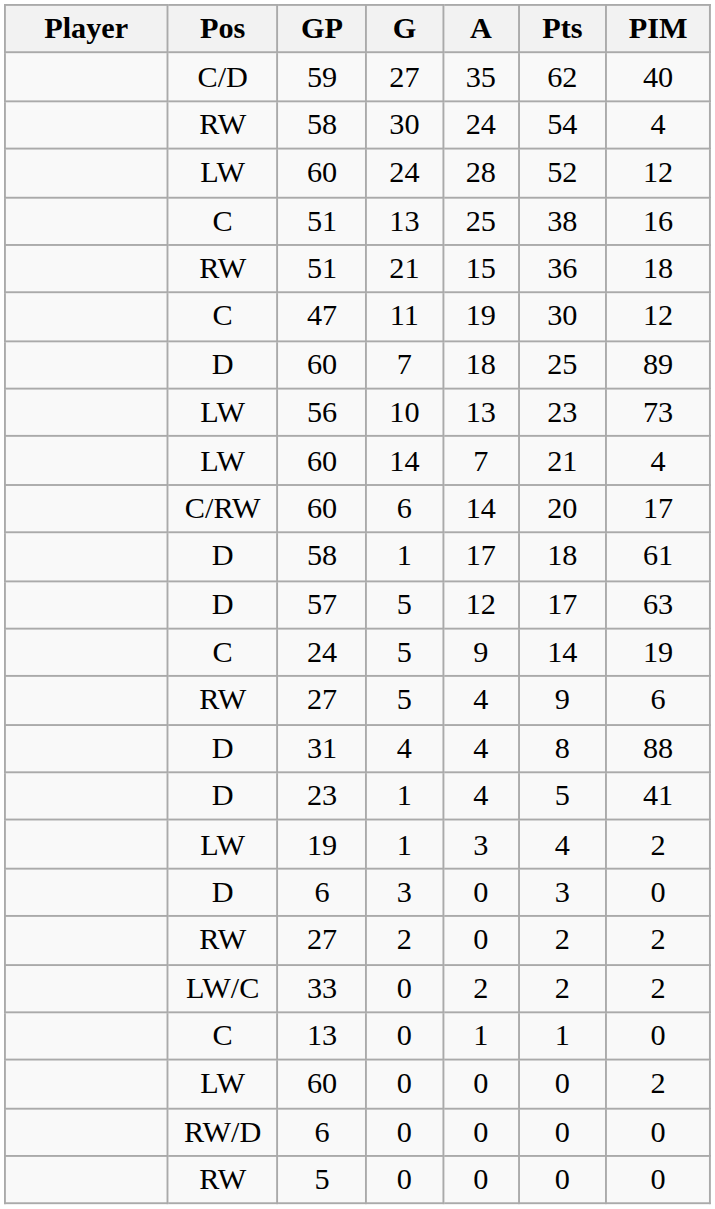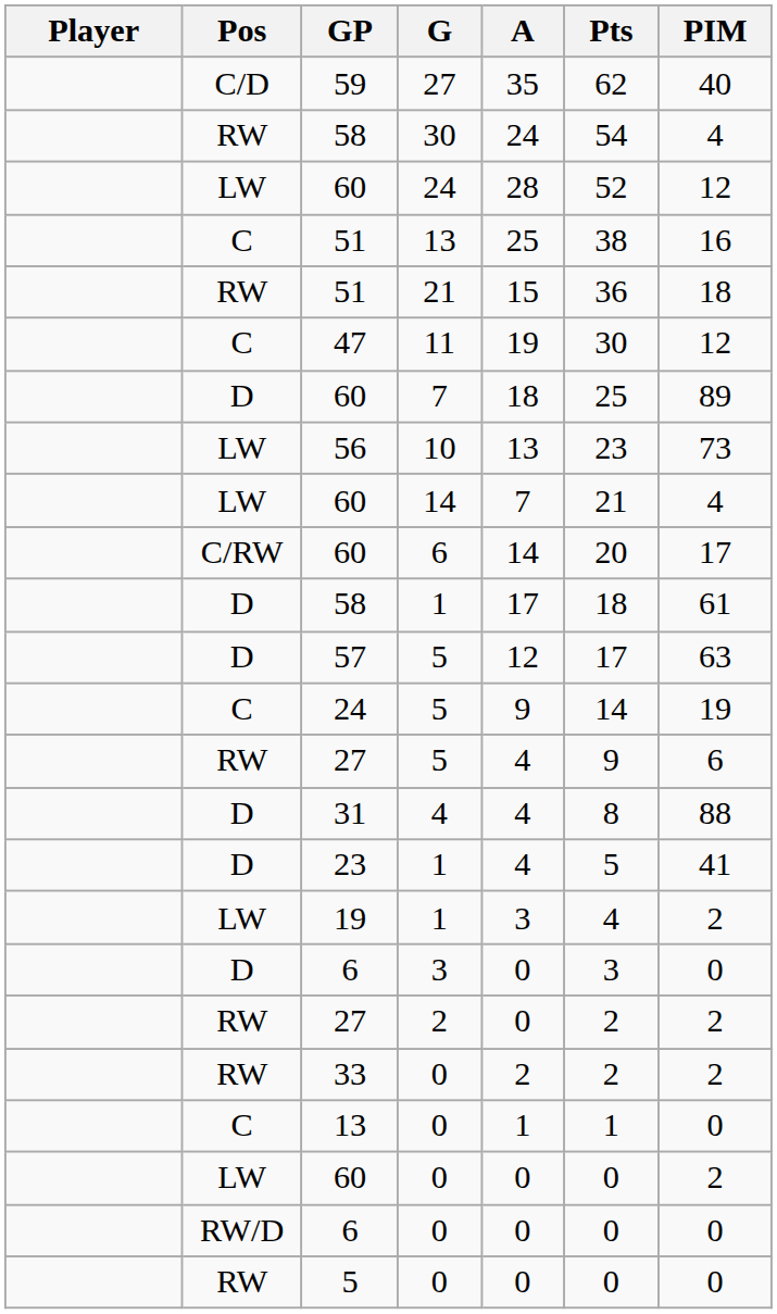 <table class="wikitable sortable" width="60%">
 <tr ALIGN="center">
 <th bgcolor="#DDDDFF" width="10%">Player</th>
 <th bgcolor="#DDDDFF" width="3%" title="Position">Pos</th>
 <th bgcolor="#DDDDFF" width="5%" title="Games played">GP</th>
 <th bgcolor="#DDDDFF" width="5%" title="Goals">G</th>
 <th bgcolor="#DDDDFF" width="5%" title="Assists">A</th>
 <th bgcolor="#DDDDFF" width="5%" title="Points">Pts</th>
 <th bgcolor="#DDDDFF" width="5%" title="Penalties in Minutes">PIM</th>
 </tr>
 <tr align="center">
 <td align="right"></td>
 <td>C/D</td>
 <td>59</td>
 <td>27</td>
 <td>35</td>
 <td>62</td>
 <td>40</td>
 </tr>
 <tr align="center">
 <td align="right"></td>
 <td>RW</td>
 <td>58</td>
 <td>30</td>
 <td>24</td>
 <td>54</td>
 <td>4</td>
 </tr>
 <tr align="center">
 <td align="right"></td>
 <td>LW</td>
 <td>60</td>
 <td>24</td>
 <td>28</td>
 <td>52</td>
 <td>12</td>
 </tr>
 <tr align="center">
 <td align="right"></td>
 <td>C</td>
 <td>51</td>
 <td>13</td>
 <td>25</td>
 <td>38</td>
 <td>16</td>
 </tr>
 <tr align="center">
 <td align="right"></td>
 <td>RW</td>
 <td>51</td>
 <td>21</td>
 <td>15</td>
 <td>36</td>
 <td>18</td>
 </tr>
 <tr align="center">
 <td align="right"></td>
 <td>C</td>
 <td>47</td>
 <td>11</td>
 <td>19</td>
 <td>30</td>
 <td>12</td>
 </tr>
 <tr align="center">
 <td align="right"></td>
 <td>D</td>
 <td>60</td>
 <td>7</td>
 <td>18</td>
 <td>25</td>
 <td>89</td>
 </tr>
 <tr align="center">
 <td align="right"></td>
 <td>LW</td>
 <td>56</td>
 <td>10</td>
 <td>13</td>
 <td>23</td>
 <td>73</td>
 </tr>
 <tr align="center">
 <td align="right"></td>
 <td>LW</td>
 <td>60</td>
 <td>14</td>
 <td>7</td>
 <td>21</td>
 <td>4</td>
 </tr>
 <tr align="center">
 <td align="right"></td>
 <td>C/RW</td>
 <td>60</td>
 <td>6</td>
 <td>14</td>
 <td>20</td>
 <td>17</td>
 </tr>
 <tr align="center">
 <td align="right"></td>
 <td>D</td>
 <td>58</td>
 <td>1</td>
 <td>17</td>
 <td>18</td>
 <td>61</td>
 </tr>
 <tr align="center">
 <td align="right"></td>
 <td>D</td>
 <td>57</td>
 <td>5</td>
 <td>12</td>
 <td>17</td>
 <td>63</td>
 </tr>
 <tr align="center">
 <td align="right"></td>
 <td>C</td>
 <td>24</td>
 <td>5</td>
 <td>9</td>
 <td>14</td>
 <td>19</td>
 </tr>
 <tr align="center">
 <td align="right"></td>
 <td>RW</td>
 <td>27</td>
 <td>5</td>
 <td>4</td>
 <td>9</td>
 <td>6</td>
 </tr>
 <tr align="center">
 <td align="right"></td>
 <td>D</td>
 <td>31</td>
 <td>4</td>
 <td>4</td>
 <td>8</td>
 <td>88</td>
 </tr>
 <tr align="center">
 <td align="right"></td>
 <td>D</td>
 <td>23</td>
 <td>1</td>
 <td>4</td>
 <td>5</td>
 <td>41</td>
 </tr>
 <tr align="center">
 <td align="right"></td>
 <td>LW</td>
 <td>19</td>
 <td>1</td>
 <td>3</td>
 <td>4</td>
 <td>2</td>
 </tr>
 <tr align="center">
 <td align="right"></td>
 <td>D</td>
 <td>6</td>
 <td>3</td>
 <td>0</td>
 <td>3</td>
 <td>0</td>
 </tr>
 <tr align="center">
 <td align="right"></td>
 <td>RW</td>
 <td>27</td>
 <td>2</td>
 <td>0</td>
 <td>2</td>
 <td>2</td>
 </tr>
 <tr align="center">
 <td align="right"></td>
-<td>LW/C</td>
+<td>RW</td>
 <td>33</td>
 <td>0</td>
 <td>2</td>
 <td>2</td>
 <td>2</td>
 </tr>
 <tr align="center">
 <td align="right"></td>
 <td>C</td>
 <td>13</td>
 <td>0</td>
 <td>1</td>
 <td>1</td>
 <td>0</td>
 </tr>
 <tr align="center">
 <td align="right"></td>
 <td>LW</td>
 <td>60</td>
 <td>0</td>
 <td>0</td>
 <td>0</td>
 <td>2</td>
 </tr>
 <tr align="center">
 <td align="right"></td>
 <td>RW/D</td>
 <td>6</td>
 <td>0</td>
 <td>0</td>
 <td>0</td>
 <td>0</td>
 </tr>
 <tr align="center">
 <td align="right"></td>
 <td>RW</td>
 <td>5</td>
 <td>0</td>
 <td>0</td>
 <td>0</td>
 <td>0</td>
 </tr>
 </table>
